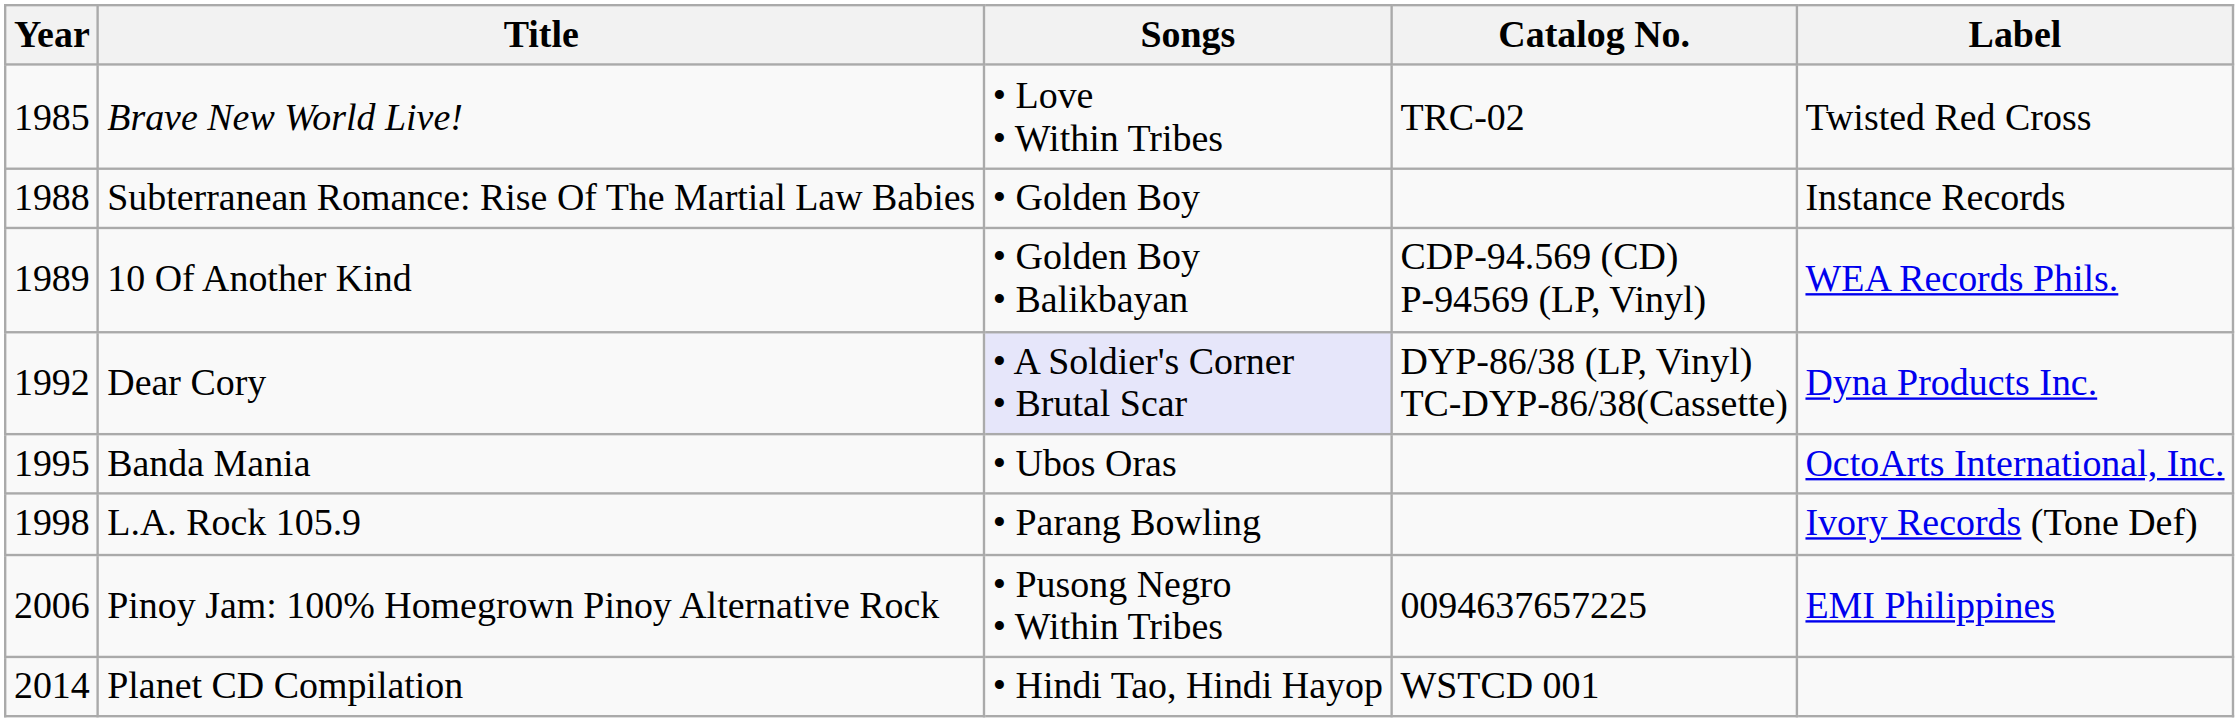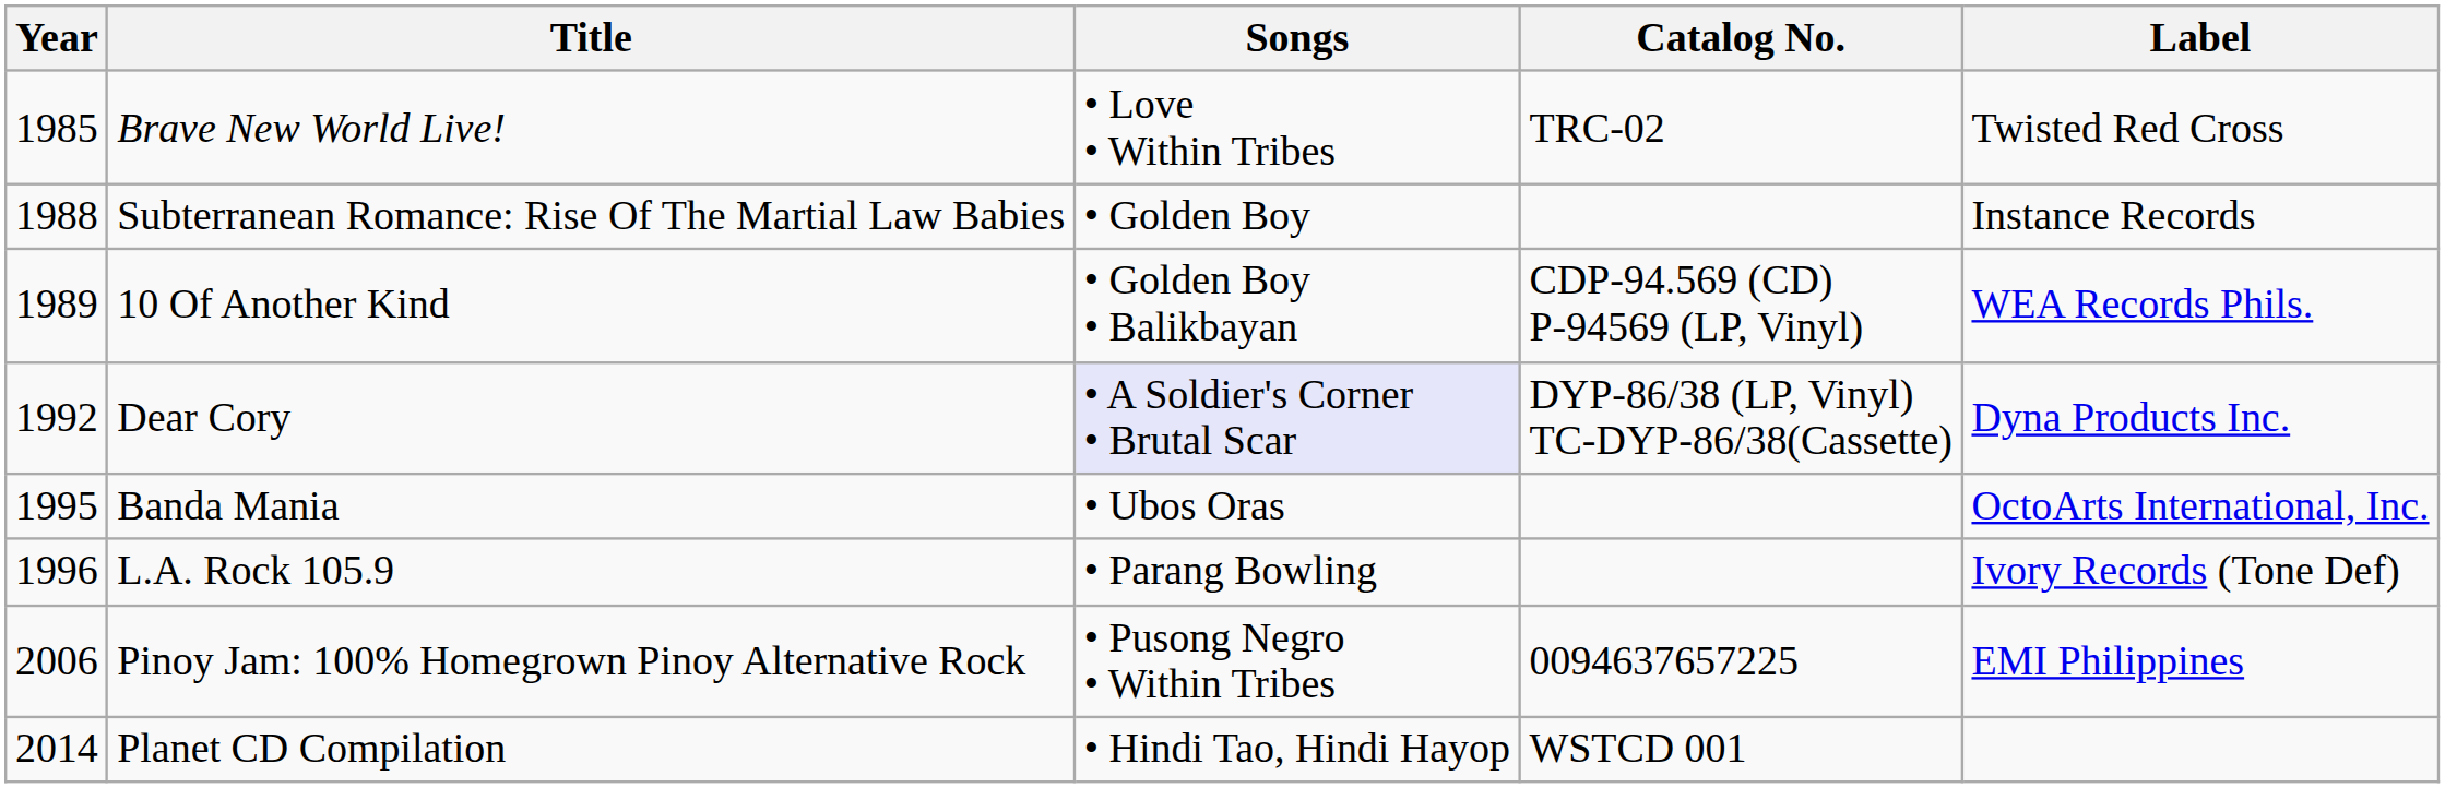 <table class="wikitable">
 <tr>
 <th>Year</th>
 <th>Title</th>
 <th>Songs</th>
 <th>Catalog No.</th>
 <th>Label</th>
 </tr>
 <tr>
 <td>1985</td>
 <td><em>Brave New World Live!</em></td>
 <td>• Love<br>• Within Tribes</td>
 <td>TRC-02</td>
 <td>Twisted Red Cross</td>
 </tr>
 <tr>
 <td>1988</td>
 <td>Subterranean Romance: Rise Of The Martial Law Babies</td>
 <td>• Golden Boy</td>
 <td></td>
 <td>Instance Records</td>
 </tr>
 <tr>
 <td>1989</td>
 <td>10 Of Another Kind</td>
 <td>• Golden Boy<br>• Balikbayan</td>
 <td>CDP-94.569 (CD)<br>P-94569 (LP, Vinyl)</td>
 <td><a href='#'>WEA Records Phils.</a></td>
 </tr>
 <tr>
 <td>1992</td>
 <td>Dear Cory</td>
 <td style="background: lavender;">• A Soldier's Corner<br>• Brutal Scar</td>
 <td>DYP-86/38 (LP, Vinyl)<br>TC-DYP-86/38(Cassette)</td>
 <td><a href='#'>Dyna Products Inc.</a></td>
 </tr>
 <tr>
 <td>1995</td>
 <td>Banda Mania</td>
 <td>• Ubos Oras</td>
 <td></td>
 <td><a href='#'>OctoArts International, Inc.</a></td>
 </tr>
 <tr>
-<td>1998</td>
+<td>1996</td>
 <td>L.A. Rock 105.9</td>
 <td>• Parang Bowling</td>
 <td></td>
 <td><a href='#'>Ivory Records</a> (Tone Def)</td>
 </tr>
 <tr>
 <td>2006</td>
 <td>Pinoy Jam: 100% Homegrown Pinoy Alternative Rock</td>
 <td>• Pusong Negro<br>• Within Tribes</td>
 <td>0094637657225</td>
 <td><a href='#'>EMI Philippines</a></td>
 </tr>
 <tr>
 <td>2014</td>
 <td>Planet CD Compilation</td>
 <td>• Hindi Tao, Hindi Hayop</td>
 <td>WSTCD 001</td>
 <td></td>
 </tr>
 </table>
